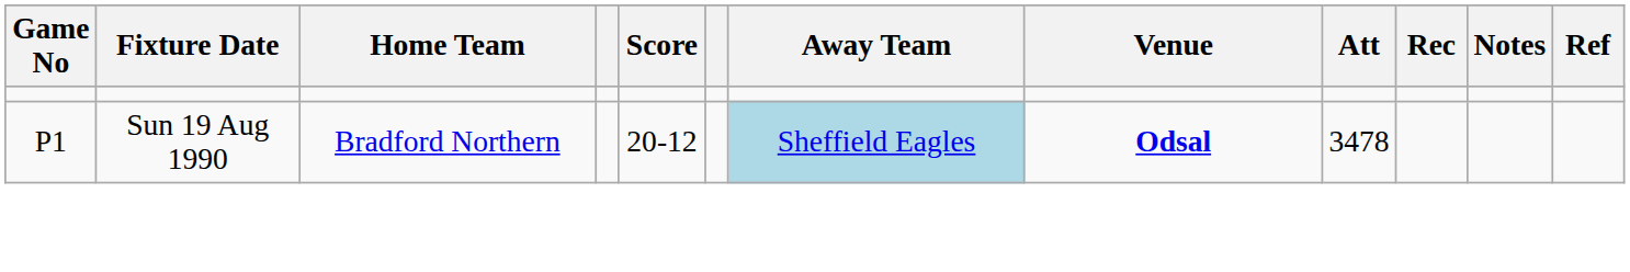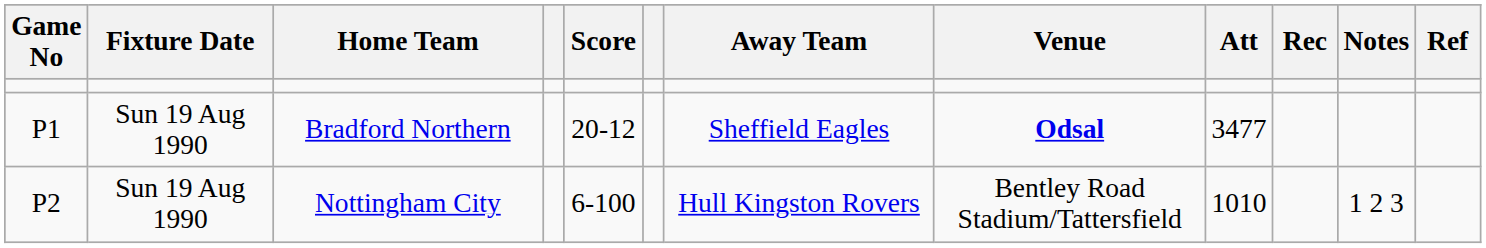 <table class="wikitable" style="text-align:center;">
 <tr>
 <th width=20 abbr="No">Game No</th>
 <th width=100 abbr="Date">Fixture Date</th>
 <th width=150 abbr="Home Team">Home Team</th>
 <th width=5 abbr="space"></th>
 <th width=20 abbr="Score">Score</th>
 <th width=5 abbr="space"></th>
 <th width=150 abbr="Away Team">Away Team</th>
 <th width=150 abbr="Venue">Venue</th>
 <th width=30 abbr="Att">Att</th>
 <th width=30 abbr="Rec">Rec</th>
 <th width=20 abbr="Notes">Notes</th>
 <th width=30 abbr="Ref">Ref</th>
 </tr>
 <tr>
 <td></td>
 <td></td>
 <td></td>
 <td></td>
 <td></td>
 <td></td>
 <td></td>
 <td></td>
 <td></td>
 <td></td>
 <td></td>
 <td></td>
 </tr>
 <tr>
 <td>P1</td>
 <td>Sun 19 Aug 1990</td>
 <td><a href='#'>Bradford Northern</a></td>
 <td></td>
 <td>20-12</td>
 <td></td>
-<td style="background: lightblue;"><a href='#'>Sheffield Eagles</a></td>
+<td><a href='#'>Sheffield Eagles</a></td>
 <td><strong><a href='#'>Odsal</a></strong></td>
-<td>3478</td>
+<td>3477</td>
 <td></td>
 <td></td>
 <td></td>
 </tr>
+<tr>
+<td>P2</td>
+<td>Sun 19 Aug 1990</td>
+<td><a href='#'>Nottingham City</a></td>
+<td></td>
+<td>6-100</td>
+<td></td>
+<td><a href='#'>Hull Kingston Rovers</a></td>
+<td>Bentley Road Stadium/Tattersfield</td>
+<td>1010</td>
+<td></td>
+<td>1 2 3</td>
+<td></td>
+</tr>
 </table>
